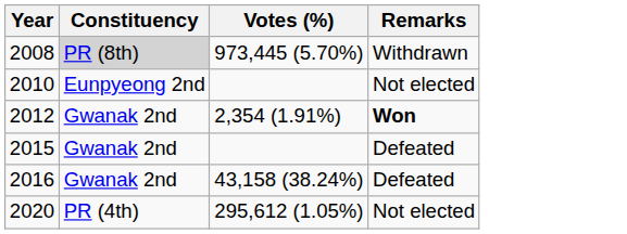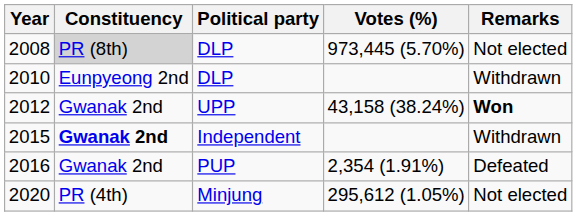 <table class="wikitable">
 <tr>
 <th>Year</th>
 <th>Constituency</th>
+<th>Political party</th>
 <th>Votes (%)</th>
 <th>Remarks</th>
 </tr>
 <tr>
 <td>2008</td>
 <td style="background: lightgrey;"><a href='#'>PR</a> (8th)</td>
+<td><a href='#'>DLP</a></td>
 <td>973,445 (5.70%)</td>
-<td>Withdrawn</td>
+<td>Not elected</td>
 </tr>
 <tr>
 <td>2010</td>
 <td><a href='#'>Eunpyeong</a> 2nd</td>
+<td><a href='#'>DLP</a></td>
 <td></td>
-<td>Not elected</td>
+<td>Withdrawn</td>
 </tr>
 <tr>
 <td>2012</td>
 <td><a href='#'>Gwanak</a> 2nd</td>
-<td>2,354 (1.91%)</td>
+<td><a href='#'>UPP</a></td>
+<td>43,158 (38.24%)</td>
 <td><strong>Won</strong></td>
 </tr>
 <tr>
 <td>2015</td>
-<td><a href='#'>Gwanak</a> 2nd</td>
+<td><strong><a href='#'>Gwanak</a> 2nd</strong></td>
+<td><a href='#'>Independent</a></td>
 <td></td>
-<td>Defeated</td>
+<td>Withdrawn</td>
 </tr>
 <tr>
 <td>2016</td>
 <td><a href='#'>Gwanak</a> 2nd</td>
-<td>43,158 (38.24%)</td>
+<td><a href='#'>PUP</a></td>
+<td>2,354 (1.91%)</td>
 <td>Defeated</td>
 </tr>
 <tr>
 <td>2020</td>
 <td><a href='#'>PR</a> (4th)</td>
+<td><a href='#'>Minjung</a></td>
 <td>295,612 (1.05%)</td>
 <td>Not elected</td>
 </tr>
 </table>
